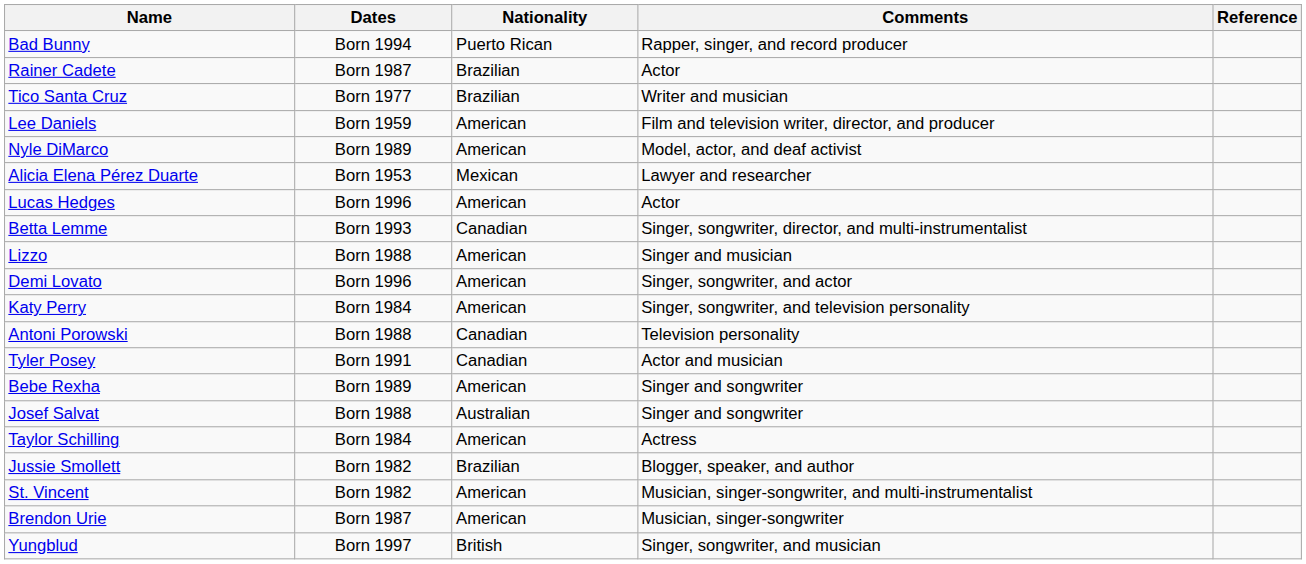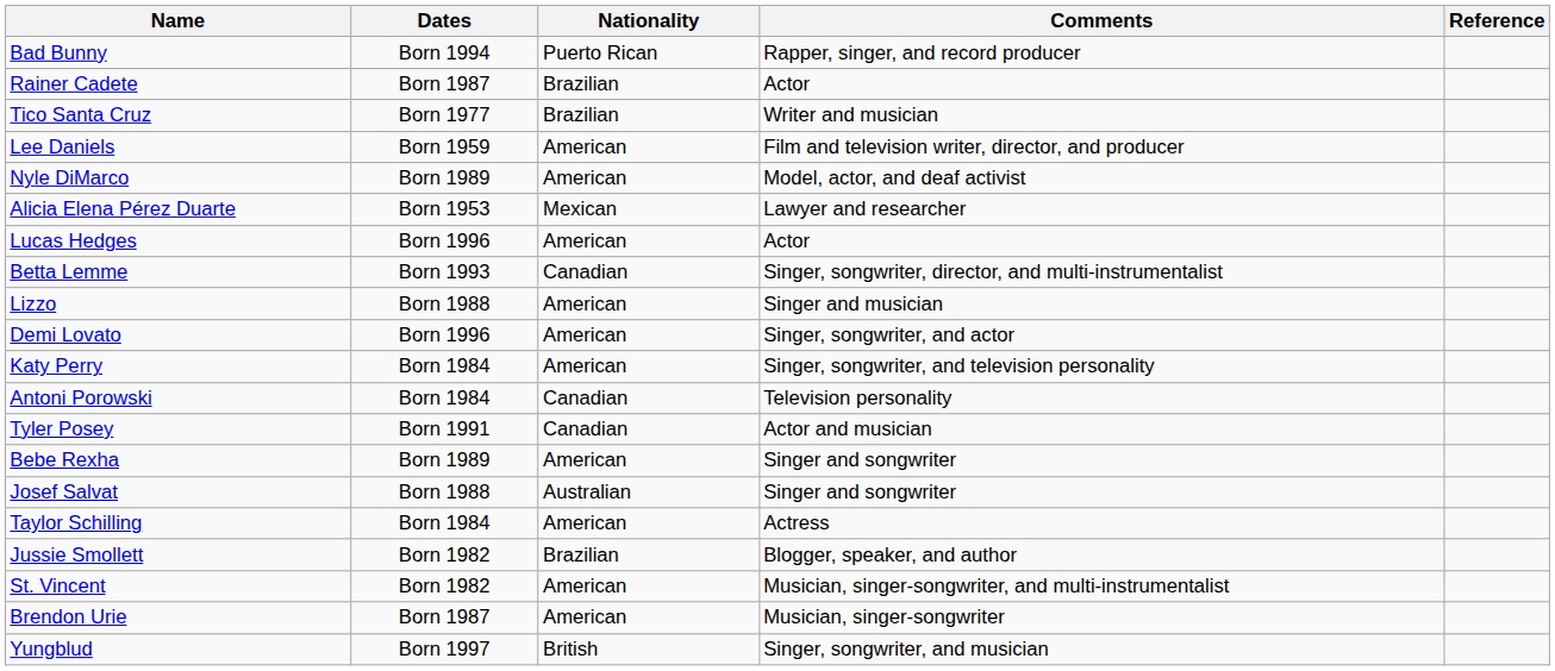 <table class="wikitable sortable plainrowheaders">
 <tr>
 <th style="width:24%;">Name</th>
 <th style="width:13%;">Dates</th>
 <th style="width:15%;">Nationality</th>
 <th style="width:50%;">Comments</th>
 <th style="width:3%;">Reference</th>
 </tr>
 <tr>
 <td><a href='#'>Bad Bunny</a></td>
 <td align="center">Born 1994</td>
 <td>Puerto Rican</td>
 <td>Rapper, singer, and record producer</td>
 <td></td>
 </tr>
 <tr>
 <td><a href='#'>Rainer Cadete</a></td>
 <td align="center">Born 1987</td>
 <td>Brazilian</td>
 <td>Actor</td>
 <td></td>
 </tr>
 <tr>
 <td><a href='#'>Tico Santa Cruz</a></td>
 <td align="center">Born 1977</td>
 <td>Brazilian</td>
 <td>Writer and musician</td>
 <td></td>
 </tr>
 <tr>
 <td><a href='#'>Lee Daniels</a></td>
 <td align="center">Born 1959</td>
 <td>American</td>
 <td>Film and television writer, director, and producer</td>
 <td></td>
 </tr>
 <tr>
 <td><a href='#'>Nyle DiMarco</a></td>
 <td align="center">Born 1989</td>
 <td>American</td>
 <td>Model, actor, and deaf activist</td>
 <td></td>
 </tr>
 <tr>
 <td><a href='#'>Alicia Elena Pérez Duarte</a></td>
 <td align="center">Born 1953</td>
 <td>Mexican</td>
 <td>Lawyer and researcher</td>
 <td></td>
 </tr>
 <tr>
 <td><a href='#'>Lucas Hedges</a></td>
 <td align="center">Born 1996</td>
 <td>American</td>
 <td>Actor</td>
 <td></td>
 </tr>
 <tr>
 <td><a href='#'>Betta Lemme</a></td>
 <td align="center">Born 1993</td>
 <td>Canadian</td>
 <td>Singer, songwriter, director, and multi-instrumentalist</td>
 <td></td>
 </tr>
 <tr>
 <td><a href='#'>Lizzo</a></td>
 <td align="center">Born 1988</td>
 <td>American</td>
 <td>Singer and musician</td>
 <td></td>
 </tr>
 <tr>
 <td><a href='#'>Demi Lovato</a></td>
 <td align="center">Born 1996</td>
 <td>American</td>
 <td>Singer, songwriter, and actor</td>
 <td></td>
 </tr>
 <tr>
 <td><a href='#'>Katy Perry</a></td>
 <td align="center">Born 1984</td>
 <td>American</td>
 <td>Singer, songwriter, and television personality</td>
 <td></td>
 </tr>
 <tr>
 <td><a href='#'>Antoni Porowski</a></td>
-<td align="center">Born 1988</td>
+<td align="center">Born 1984</td>
 <td>Canadian</td>
 <td>Television personality</td>
 <td></td>
 </tr>
 <tr>
 <td><a href='#'>Tyler Posey</a></td>
 <td align=center>Born 1991</td>
 <td>Canadian</td>
 <td>Actor and musician</td>
 <td></td>
 </tr>
 <tr>
 <td><a href='#'>Bebe Rexha</a></td>
 <td align=center>Born 1989</td>
 <td>American</td>
 <td>Singer and songwriter</td>
 <td></td>
 </tr>
 <tr>
 <td><a href='#'>Josef Salvat</a></td>
 <td align=center>Born 1988</td>
 <td>Australian</td>
 <td>Singer and songwriter</td>
 <td></td>
 </tr>
 <tr>
 <td><a href='#'>Taylor Schilling</a></td>
 <td align=center>Born 1984</td>
 <td>American</td>
 <td>Actress</td>
 <td></td>
 </tr>
 <tr>
 <td><a href='#'>Jussie Smollett</a></td>
 <td align=center>Born 1982</td>
 <td>Brazilian</td>
 <td>Blogger, speaker, and author</td>
 <td></td>
 </tr>
 <tr>
 <td><a href='#'>St. Vincent</a></td>
 <td align=center>Born 1982</td>
 <td>American</td>
 <td>Musician, singer-songwriter, and multi-instrumentalist</td>
 <td></td>
 </tr>
 <tr>
 <td><a href='#'>Brendon Urie</a></td>
 <td align=center>Born 1987</td>
 <td>American</td>
 <td>Musician, singer-songwriter</td>
 <td></td>
 </tr>
 <tr>
 <td><a href='#'>Yungblud</a></td>
 <td align=center>Born 1997</td>
 <td>British</td>
 <td>Singer, songwriter, and musician</td>
 <td></td>
 </tr>
 </table>
